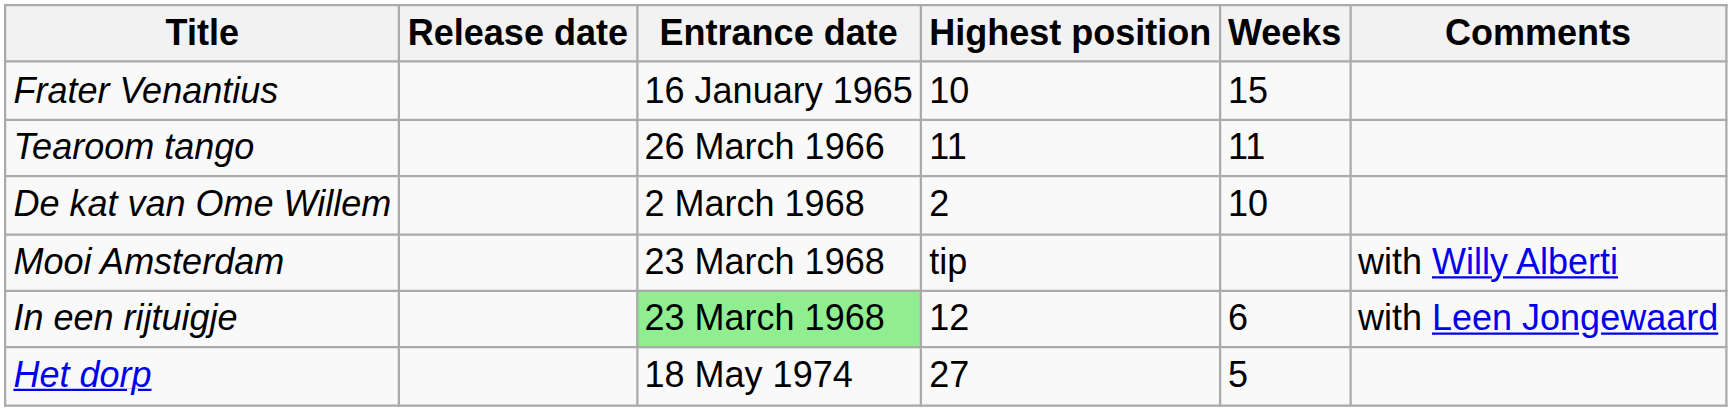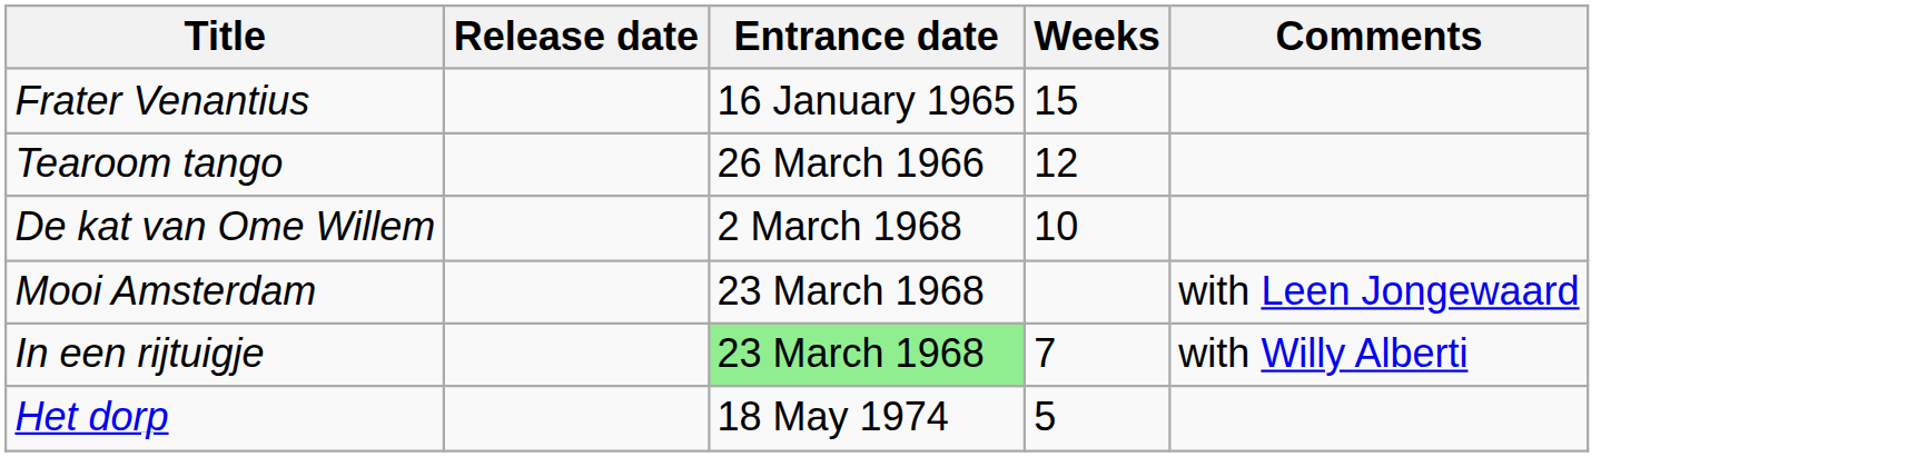 <table class=wikitable>
 <tr>
 <th>Title</th>
 <th>Release date</th>
 <th>Entrance date</th>
-<th>Highest position</th>
 <th>Weeks</th>
 <th>Comments</th>
 </tr>
 <tr>
 <td><em>Frater Venantius</em></td>
 <td></td>
 <td>16 January 1965</td>
-<td>10</td>
 <td>15</td>
 <td></td>
 </tr>
 <tr>
 <td><em>Tearoom tango</em></td>
 <td></td>
 <td>26 March 1966</td>
-<td>11</td>
-<td>11</td>
+<td>12</td>
 <td></td>
 </tr>
 <tr>
 <td><em>De kat van Ome Willem</em></td>
 <td></td>
 <td>2 March 1968</td>
-<td>2</td>
 <td>10</td>
 <td></td>
 </tr>
 <tr>
 <td><em>Mooi Amsterdam</em></td>
 <td></td>
 <td>23 March 1968</td>
-<td>tip</td>
 <td></td>
-<td>with <a href='#'>Willy Alberti</a></td>
+<td>with <a href='#'>Leen Jongewaard</a></td>
 </tr>
 <tr>
 <td><em>In een rijtuigje</em></td>
 <td></td>
 <td style="background: lightgreen;">23 March 1968</td>
-<td>12</td>
-<td>6</td>
-<td>with <a href='#'>Leen Jongewaard</a></td>
+<td>7</td>
+<td>with <a href='#'>Willy Alberti</a></td>
 </tr>
 <tr>
 <td><em><a href='#'>Het dorp</a></em></td>
 <td></td>
 <td>18 May 1974</td>
-<td>27</td>
 <td>5</td>
 <td></td>
 </tr>
 </table>
